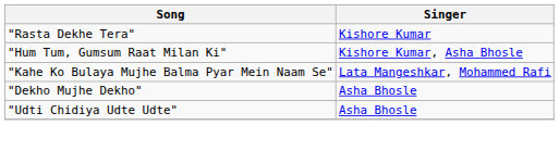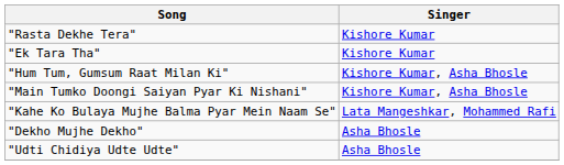 <table class="wikitable">
 <tr>
 <th>Song</th>
 <th>Singer</th>
 </tr>
 <tr>
 <td>"Rasta Dekhe Tera"</td>
 <td><a href='#'>Kishore Kumar</a></td>
 </tr>
 <tr>
+<td>"Ek Tara Tha"</td>
+<td><a href='#'>Kishore Kumar</a></td>
+</tr>
+<tr>
 <td>"Hum Tum, Gumsum Raat Milan Ki"</td>
+<td><a href='#'>Kishore Kumar</a>, <a href='#'>Asha Bhosle</a></td>
+</tr>
+<tr>
+<td>"Main Tumko Doongi Saiyan Pyar Ki Nishani"</td>
 <td><a href='#'>Kishore Kumar</a>, <a href='#'>Asha Bhosle</a></td>
 </tr>
 <tr>
 <td>"Kahe Ko Bulaya Mujhe Balma Pyar Mein Naam Se"</td>
 <td><a href='#'>Lata Mangeshkar</a>, <a href='#'>Mohammed Rafi</a></td>
 </tr>
 <tr>
 <td>"Dekho Mujhe Dekho"</td>
 <td><a href='#'>Asha Bhosle</a></td>
 </tr>
 <tr>
 <td>"Udti Chidiya Udte Udte"</td>
 <td><a href='#'>Asha Bhosle</a></td>
 </tr>
 <tr>
 </tr>
 </table>
